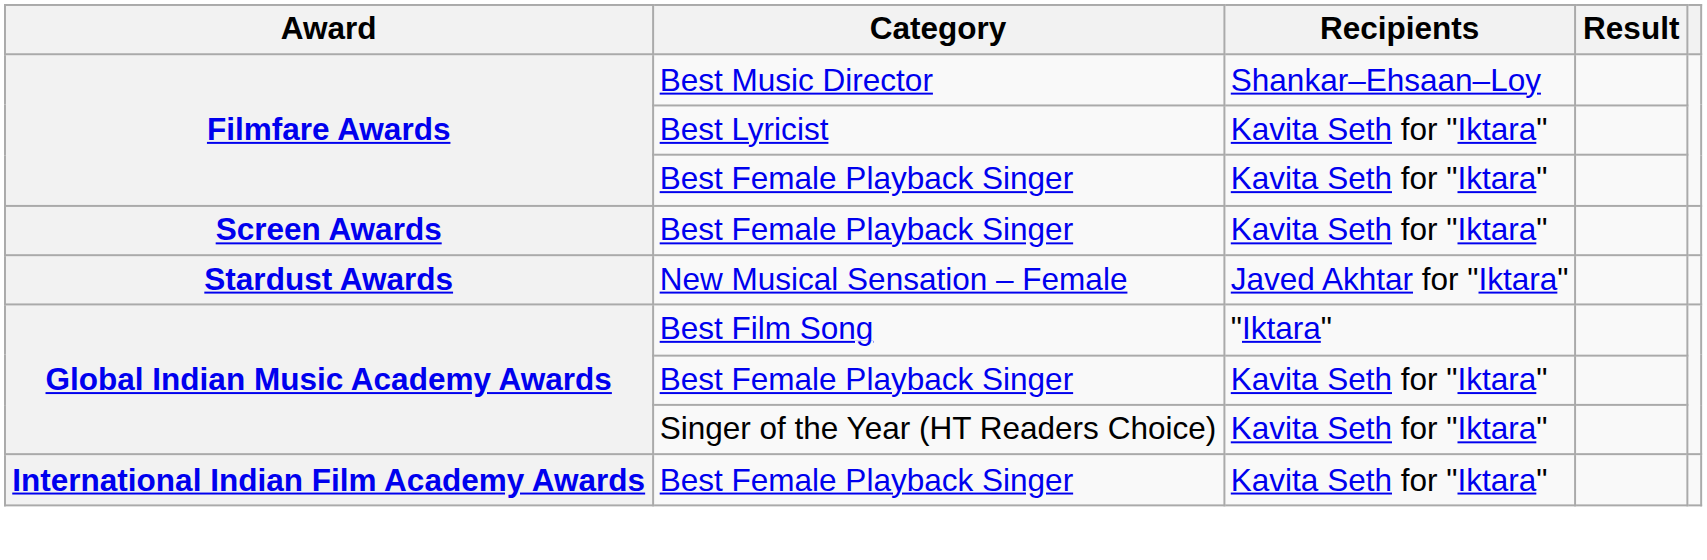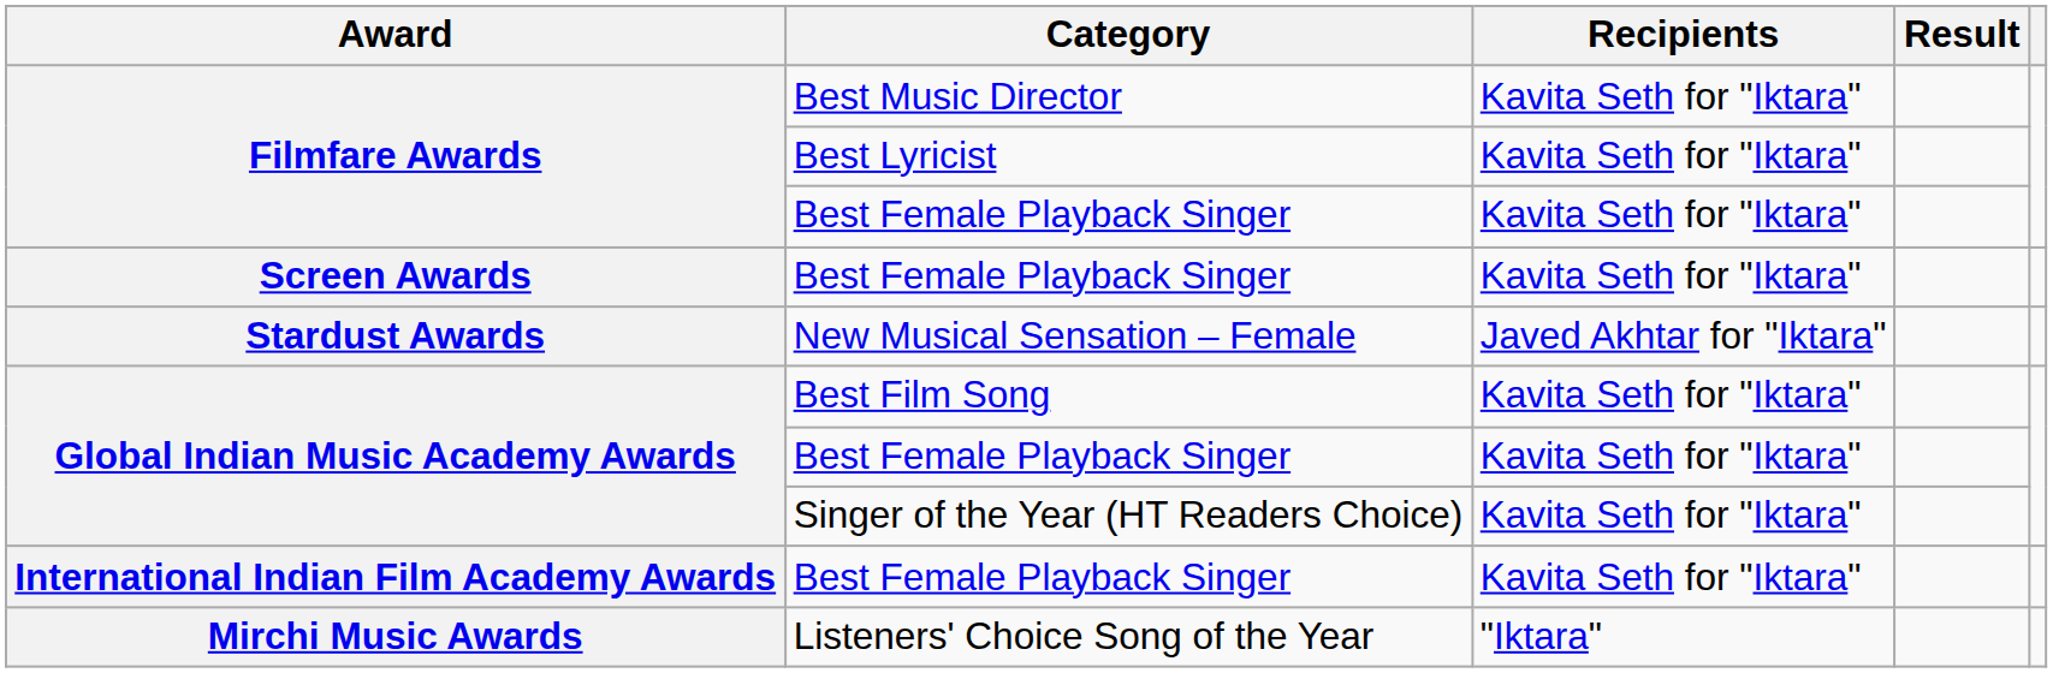 <table class="wikitable plainrowheaders sortable">
 <tr>
 <th scope="col">Award</th>
 <th scope="col">Category</th>
 <th scope="col">Recipients</th>
 <th scope="col">Result</th>
 <th scope="col" class="unsortable"></th>
 </tr>
 <tr>
 <th scope="row" rowspan="3"><a href='#'>Filmfare Awards</a></th>
 <td><a href='#'>Best Music Director</a></td>
-<td><a href='#'>Shankar–Ehsaan–Loy</a></td>
+<td><a href='#'>Kavita Seth</a> for "<a href='#'>Iktara</a>"</td>
 <td></td>
 <td style="text-align:center;" rowspan="3"><br></td>
 </tr>
 <tr>
 <td><a href='#'>Best Lyricist</a></td>
 <td><a href='#'>Kavita Seth</a> for "<a href='#'>Iktara</a>"</td>
 <td></td>
 </tr>
 <tr>
 <td><a href='#'>Best Female Playback Singer</a></td>
 <td><a href='#'>Kavita Seth</a> for "<a href='#'>Iktara</a>"</td>
 <td></td>
 </tr>
 <tr>
 <th scope="row"><a href='#'>Screen Awards</a></th>
 <td><a href='#'>Best Female Playback Singer</a></td>
 <td><a href='#'>Kavita Seth</a> for "<a href='#'>Iktara</a>"</td>
 <td></td>
 <td style="text-align:center;"><br></td>
 </tr>
 <tr>
 <th scope="row"><a href='#'>Stardust Awards</a></th>
 <td><a href='#'>New Musical Sensation – Female</a></td>
 <td><a href='#'>Javed Akhtar</a> for "<a href='#'>Iktara</a>"</td>
 <td></td>
 <td style="text-align:center;"><br></td>
 </tr>
 <tr>
 <th scope="row" rowspan="3"><a href='#'>Global Indian Music Academy Awards</a></th>
 <td><a href='#'>Best Film Song</a></td>
-<td>"<a href='#'>Iktara</a>"</td>
+<td><a href='#'>Kavita Seth</a> for "<a href='#'>Iktara</a>"</td>
 <td></td>
 <td style="text-align:center;" rowspan="3"></td>
 </tr>
 <tr>
 <td><a href='#'>Best Female Playback Singer</a></td>
 <td><a href='#'>Kavita Seth</a> for "<a href='#'>Iktara</a>"</td>
 <td></td>
 </tr>
 <tr>
 <td>Singer of the Year (HT Readers Choice)</td>
 <td><a href='#'>Kavita Seth</a> for "<a href='#'>Iktara</a>"</td>
 <td></td>
 </tr>
 <tr>
 <th scope="row"><a href='#'>International Indian Film Academy Awards</a></th>
 <td><a href='#'>Best Female Playback Singer</a></td>
 <td><a href='#'>Kavita Seth</a> for "<a href='#'>Iktara</a>"</td>
 <td></td>
 <td style="text-align:center;"><br></td>
 </tr>
+<tr>
+<th scope="row"><a href='#'>Mirchi Music Awards</a></th>
+<td>Listeners' Choice Song of the Year</td>
+<td>"<a href='#'>Iktara</a>"</td>
+<td></td>
+<td style="text-align:center;"></td>
+</tr>
 </table>
